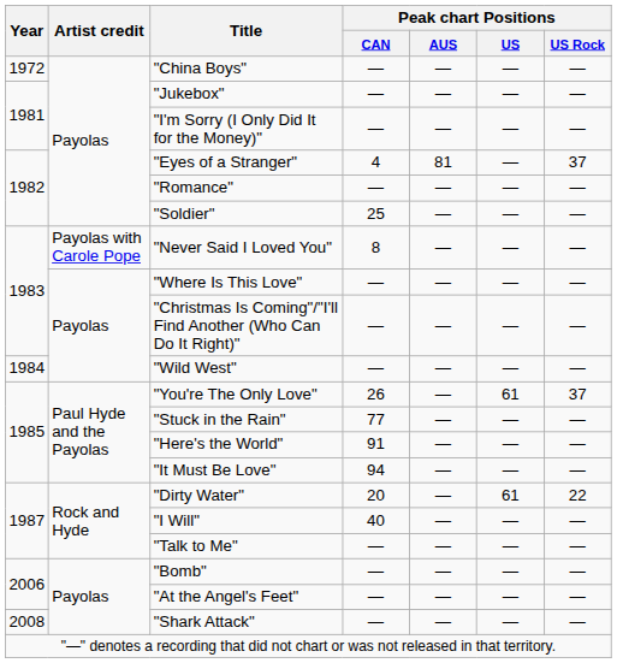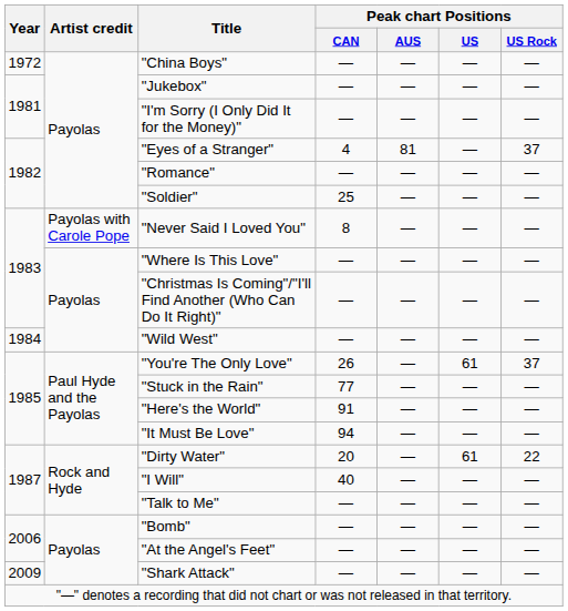 <table class="wikitable">
 <tr>
 <th rowspan="2">Year</th>
 <th rowspan="2">Artist credit</th>
 <th rowspan="2">Title</th>
 <th colspan="4">Peak chart Positions</th>
 </tr>
 <tr>
 <th width="60"><small><a href='#'>CAN</a></small></th>
 <th width="60"><small><a href='#'>AUS</a></small></th>
 <th width="60"><small><a href='#'>US</a></small></th>
 <th width="60"><small><a href='#'>US Rock</a></small></th>
 </tr>
 <tr>
 <td>1972</td>
 <td rowspan="6">Payolas</td>
 <td>"China Boys"</td>
 <td align="center">—</td>
 <td align="center">—</td>
 <td align="center">—</td>
 <td align="center">—</td>
 </tr>
 <tr>
 <td rowspan="2">1981</td>
 <td>"Jukebox"</td>
 <td align="center">—</td>
 <td align="center">—</td>
 <td align="center">—</td>
 <td align="center">—</td>
 </tr>
 <tr>
 <td>"I'm Sorry (I Only Did It for the Money)"</td>
 <td align="center">—</td>
 <td align="center">—</td>
 <td align="center">—</td>
 <td align="center">—</td>
 </tr>
 <tr>
 <td rowspan="3">1982</td>
 <td>"Eyes of a Stranger"</td>
 <td align="center">4</td>
 <td align="center">81</td>
 <td align="center">—</td>
 <td align="center">37</td>
 </tr>
 <tr>
 <td>"Romance"</td>
 <td align="center">—</td>
 <td align="center">—</td>
 <td align="center">—</td>
 <td align="center">—</td>
 </tr>
 <tr>
 <td>"Soldier"</td>
 <td align="center">25</td>
 <td align="center">—</td>
 <td align="center">—</td>
 <td align="center">—</td>
 </tr>
 <tr>
 <td rowspan="3">1983</td>
 <td>Payolas with <a href='#'>Carole Pope</a></td>
 <td>"Never Said I Loved You"</td>
 <td align="center">8</td>
 <td align="center">—</td>
 <td align="center">—</td>
 <td align="center">—</td>
 </tr>
 <tr>
 <td rowspan="3">Payolas</td>
 <td>"Where Is This Love"</td>
 <td align="center">—</td>
 <td align="center">—</td>
 <td align="center">—</td>
 <td align="center">—</td>
 </tr>
 <tr>
 <td>"Christmas Is Coming"/"I'll Find Another (Who Can Do It Right)"</td>
 <td align="center">—</td>
 <td align="center">—</td>
 <td align="center">—</td>
 <td align="center">—</td>
 </tr>
 <tr>
 <td>1984</td>
 <td>"Wild West"</td>
 <td align="center">—</td>
 <td align="center">—</td>
 <td align="center">—</td>
 <td align="center">—</td>
 </tr>
 <tr>
 <td rowspan="4">1985</td>
 <td rowspan="4">Paul Hyde and the Payolas</td>
 <td>"You're The Only Love"</td>
 <td align="center">26</td>
 <td align="center">—</td>
 <td align="center">61</td>
 <td align="center">37</td>
 </tr>
 <tr>
 <td>"Stuck in the Rain"</td>
 <td align="center">77</td>
 <td align="center">—</td>
 <td align="center">—</td>
 <td align="center">—</td>
 </tr>
 <tr>
 <td>"Here's the World"</td>
 <td align="center">91</td>
 <td align="center">—</td>
 <td align="center">—</td>
 <td align="center">—</td>
 </tr>
 <tr>
 <td>"It Must Be Love"</td>
 <td align="center">94</td>
 <td align="center">—</td>
 <td align="center">—</td>
 <td align="center">—</td>
 </tr>
 <tr>
 <td rowspan="3">1987</td>
 <td rowspan="3">Rock and Hyde</td>
 <td>"Dirty Water"</td>
 <td align="center">20</td>
 <td align="center">—</td>
 <td align="center">61</td>
 <td align="center">22</td>
 </tr>
 <tr>
 <td>"I Will"</td>
 <td align="center">40</td>
 <td align="center">—</td>
 <td align="center">—</td>
 <td align="center">—</td>
 </tr>
 <tr>
 <td>"Talk to Me"</td>
 <td align="center">—</td>
 <td align="center">—</td>
 <td align="center">—</td>
 <td align="center">—</td>
 </tr>
 <tr>
 <td rowspan="2">2006</td>
 <td rowspan="3">Payolas</td>
 <td>"Bomb"</td>
 <td align="center">—</td>
 <td align="center">—</td>
 <td align="center">—</td>
 <td align="center">—</td>
 </tr>
 <tr>
 <td>"At the Angel's Feet"</td>
 <td align="center">—</td>
 <td align="center">—</td>
 <td align="center">—</td>
 <td align="center">—</td>
 </tr>
 <tr>
-<td>2008</td>
+<td>2009</td>
 <td>"Shark Attack"</td>
 <td align="center">—</td>
 <td align="center">—</td>
 <td align="center">—</td>
 <td align="center">—</td>
 </tr>
 <tr>
 <td colspan="7" align="center" style="font-size:90%">"—" denotes a recording that did not chart or was not released in that territory.</td>
 </tr>
 </table>
